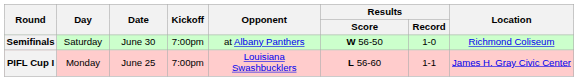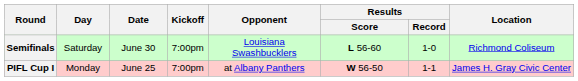 <table class="wikitable">
 <tr>
 <th rowspan="2" width="40">Round</th>
 <th rowspan="2" width="80">Day</th>
 <th rowspan="2" width="90">Date</th>
 <th rowspan="2" width="60">Kickoff</th>
 <th rowspan="2" width="180">Opponent</th>
 <th colspan="2" width="200">Results</th>
 <th rowspan="2" width="200">Location</th>
 </tr>
 <tr>
 <th width="140">Score</th>
 <th width="60">Record</th>
 </tr>
 <tr align="center" bgcolor="#CCFFCC">
 <th>Semifinals</th>
 <td>Saturday</td>
 <td>June 30</td>
 <td>7:00pm</td>
-<td>at <a href='#'>Albany Panthers</a></td>
-<td><strong>W</strong> 56-50</td>
+<td><a href='#'>Louisiana Swashbucklers</a></td>
+<td><strong>L</strong> 56-60</td>
 <td>1-0</td>
 <td><a href='#'>Richmond Coliseum</a></td>
 </tr>
 <tr align="center" bgcolor="#FFCCCC">
 <th>PIFL Cup I</th>
 <td>Monday</td>
 <td>June 25</td>
 <td>7:00pm</td>
-<td><a href='#'>Louisiana Swashbucklers</a></td>
-<td><strong>L</strong> 56-60</td>
+<td>at <a href='#'>Albany Panthers</a></td>
+<td><strong>W</strong> 56-50</td>
 <td>1-1</td>
 <td><a href='#'>James H. Gray Civic Center</a></td>
 </tr>
 </table>
